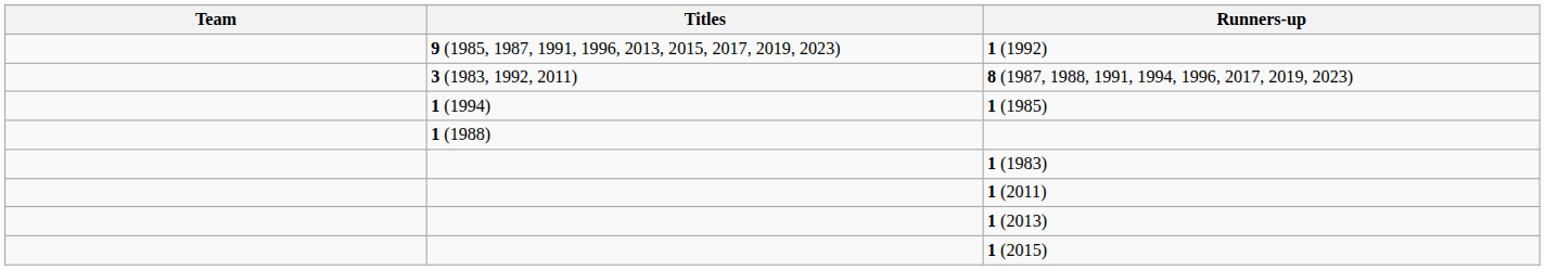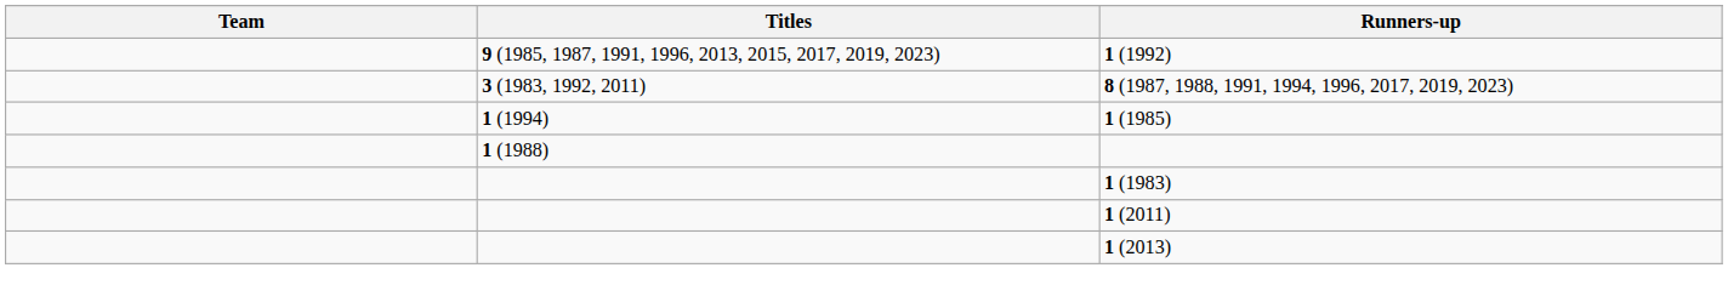 <table class="wikitable" style="font-size: 90%; width: 100%;">
 <tr bgcolor=#f2f2f2>
 </tr>
 <tr>
 <th width=150>Team</th>
 <th width=200>Titles</th>
 <th width=200>Runners-up</th>
 </tr>
 <tr>
 <td></td>
 <td><strong>9</strong> (1985, 1987, 1991, 1996, 2013, 2015, 2017, 2019, 2023)</td>
 <td><strong>1</strong> (1992)</td>
 </tr>
 <tr>
 <td></td>
 <td><strong>3</strong> (1983, 1992, 2011)</td>
 <td><strong>8</strong> (1987, 1988, 1991, 1994, 1996, 2017, 2019, 2023)</td>
 </tr>
 <tr>
 <td></td>
 <td><strong>1</strong> (1994)</td>
 <td><strong>1</strong> (1985)</td>
 </tr>
 <tr>
 <td></td>
 <td><strong>1</strong> (1988)</td>
 <td></td>
 </tr>
 <tr>
 <td></td>
 <td></td>
 <td><strong>1</strong> (1983)</td>
 </tr>
 <tr>
 <td></td>
 <td></td>
 <td><strong>1</strong> (2011)</td>
 </tr>
 <tr>
 <td></td>
 <td></td>
 <td><strong>1</strong> (2013)</td>
 </tr>
-<tr>
-<td></td>
-<td></td>
-<td><strong>1</strong> (2015)</td>
-</tr>
 </table>
